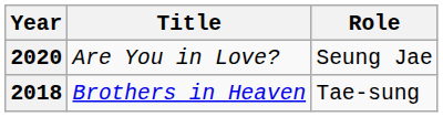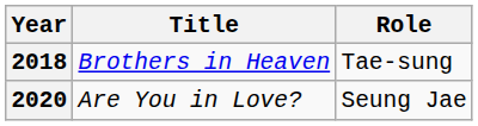 <table class="wikitable sortable plainrowheaders">
 <tr>
 <th scope="col">Year</th>
 <th scope="col">Title</th>
 <th scope="col">Role</th>
 </tr>
 <tr>
+<th scope="row">2018</th>
+<td><em><a href='#'>Brothers in Heaven</a></em></td>
+<td>Tae-sung</td>
+</tr>
+<tr>
 <th scope="row">2020</th>
 <td><em>Are You in Love?</em></td>
 <td>Seung Jae</td>
 </tr>
-<tr>
-<th scope="row">2018</th>
-<td><em><a href='#'>Brothers in Heaven</a></em></td>
-<td>Tae-sung</td>
-</tr>
 </table>
